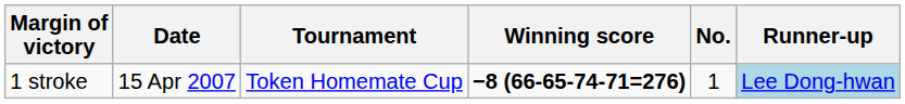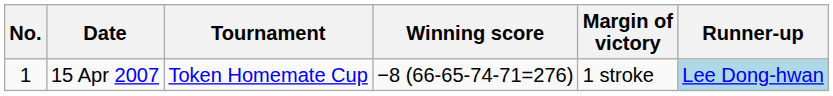 <table class="wikitable" style="font-size:95%;">
 <tr>
-<th>Margin of<br>victory</th>
+<th>No.</th>
 <th>Date</th>
 <th>Tournament</th>
 <th>Winning score</th>
-<th>No.</th>
+<th>Margin of<br>victory</th>
 <th>Runner-up</th>
 </tr>
 <tr>
-<td>1 stroke</td>
+<td align=center>1</td>
 <td align=right>15 Apr <a href='#'>2007</a></td>
 <td><a href='#'>Token Homemate Cup</a></td>
-<td><strong>−8 (66-65-74-71=276)</strong></td>
-<td align=center>1</td>
+<td>−8 (66-65-74-71=276)</td>
+<td>1 stroke</td>
 <td style="background: lightblue;"> <a href='#'>Lee Dong-hwan</a></td>
 </tr>
 </table>
